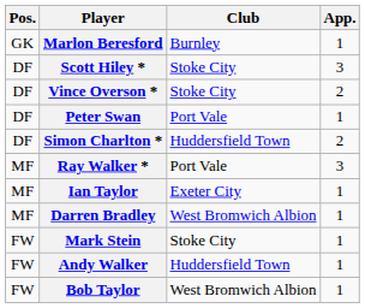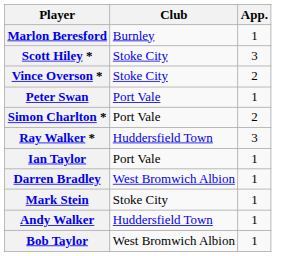 <table class="wikitable plainrowheaders" style="text-align: left">
 <tr>
-<th scope=col>Pos.</th>
 <th scope=col>Player</th>
 <th scope=col>Club</th>
 <th scope=col>App.</th>
 </tr>
 <tr>
-<td style=text-align:center>GK</td>
 <th scope=row><a href='#'>Marlon Beresford</a></th>
 <td><a href='#'>Burnley</a></td>
 <td style=text-align:center>1</td>
 </tr>
 <tr>
-<td style=text-align:center>DF</td>
 <th scope=row><a href='#'>Scott Hiley</a> *</th>
 <td><a href='#'>Stoke City</a></td>
 <td style=text-align:center>3</td>
 </tr>
 <tr>
-<td style=text-align:center>DF</td>
 <th scope=row><a href='#'>Vince Overson</a> *</th>
 <td><a href='#'>Stoke City</a></td>
 <td style=text-align:center>2</td>
 </tr>
 <tr>
-<td style=text-align:center>DF</td>
 <th scope=row><a href='#'>Peter Swan</a></th>
 <td><a href='#'>Port Vale</a></td>
 <td style=text-align:center>1</td>
 </tr>
 <tr>
-<td style=text-align:center>DF</td>
 <th scope=row><a href='#'>Simon Charlton</a> *</th>
-<td><a href='#'>Huddersfield Town</a></td>
+<td>Port Vale</td>
 <td style=text-align:center>2</td>
 </tr>
 <tr>
-<td style=text-align:center>MF</td>
 <th scope=row><a href='#'>Ray Walker</a> *</th>
-<td>Port Vale</td>
+<td><a href='#'>Huddersfield Town</a></td>
 <td style=text-align:center>3</td>
 </tr>
 <tr>
-<td style=text-align:center>MF</td>
 <th scope=row><a href='#'>Ian Taylor</a></th>
-<td><a href='#'>Exeter City</a></td>
+<td>Port Vale</td>
 <td style=text-align:center>1</td>
 </tr>
 <tr>
-<td style=text-align:center>MF</td>
 <th scope=row><a href='#'>Darren Bradley</a></th>
 <td><a href='#'>West Bromwich Albion</a></td>
 <td style=text-align:center>1</td>
 </tr>
 <tr>
-<td style=text-align:center>FW</td>
 <th scope=row><a href='#'>Mark Stein</a></th>
 <td>Stoke City</td>
 <td style=text-align:center>1</td>
 </tr>
 <tr>
-<td style=text-align:center>FW</td>
 <th scope=row><a href='#'>Andy Walker</a></th>
 <td><a href='#'>Huddersfield Town</a></td>
 <td style=text-align:center>1</td>
 </tr>
 <tr>
-<td style=text-align:center>FW</td>
 <th scope=row><a href='#'>Bob Taylor</a></th>
 <td>West Bromwich Albion</td>
 <td style=text-align:center>1</td>
 </tr>
 </table>
